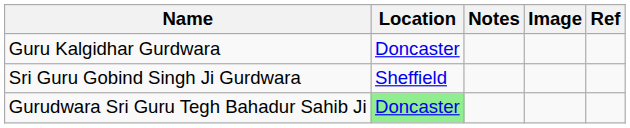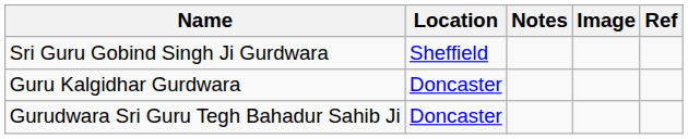 <table class="wikitable sortable">
 <tr>
 <th>Name</th>
 <th>Location</th>
 <th>Notes</th>
 <th>Image</th>
 <th>Ref</th>
 </tr>
 <tr>
+<td>Sri Guru Gobind Singh Ji Gurdwara</td>
+<td><a href='#'>Sheffield</a></td>
+<td></td>
+<td></td>
+<td></td>
+</tr>
+<tr>
 <td>Guru Kalgidhar Gurdwara</td>
 <td><a href='#'>Doncaster</a></td>
 <td></td>
 <td></td>
 <td></td>
 </tr>
 <tr>
-<td>Sri Guru Gobind Singh Ji Gurdwara</td>
-<td><a href='#'>Sheffield</a></td>
-<td></td>
-<td></td>
-<td></td>
-</tr>
-<tr>
 <td>Gurudwara Sri Guru Tegh Bahadur Sahib Ji</td>
-<td style="background: lightgreen;"><a href='#'>Doncaster</a></td>
+<td><a href='#'>Doncaster</a></td>
 <td></td>
 <td></td>
 <td></td>
 </tr>
 </table>
